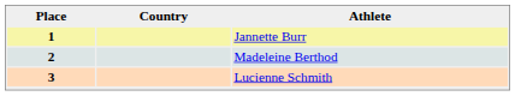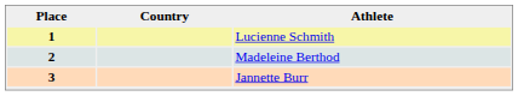 <table style="border-style:solid;border-width:1px;border-color:#808080;background-color:#EFEFEF" cellspacing="2" cellpadding="2" width="600">
 <tr bgcolor="#EFEFEF">
 <th>Place</th>
 <th>Country</th>
 <th>Athlete</th>
 </tr>
 <tr align="center" valign="top" bgcolor="#F7F6A8">
 <th>1</th>
 <td align=left></td>
-<td align="left"><a href='#'>Jannette Burr</a></td>
+<td align="left"><a href='#'>Lucienne Schmith</a></td>
 </tr>
 <tr align="center" valign="top" bgcolor="#DCE5E5">
 <th>2</th>
 <td align=left></td>
 <td align="left"><a href='#'>Madeleine Berthod</a></td>
 </tr>
 <tr align="center" valign="top" bgcolor="#FFDAB9">
 <th>3</th>
 <td align=left></td>
-<td align="left"><a href='#'>Lucienne Schmith</a></td>
+<td align="left"><a href='#'>Jannette Burr</a></td>
 </tr>
 <tr align="center" valign="top" bgcolor="#FFFFFF">
 </tr>
 </table>
